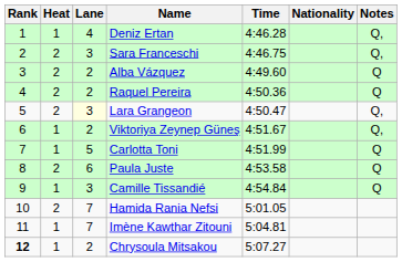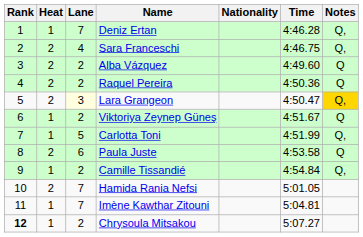 <table class="wikitable sortable" style="text-align:center">
 <tr>
 <th>Rank</th>
 <th>Heat</th>
 <th>Lane</th>
 <th>Name</th>
+<th>Nationality</th>
 <th>Time</th>
-<th>Nationality</th>
 <th>Notes</th>
 </tr>
 <tr bgcolor=ccffcc>
 <td>1</td>
 <td>1</td>
-<td>4</td>
+<td>7</td>
 <td align=left><a href='#'>Deniz Ertan</a></td>
+<td align=left></td>
 <td>4:46.28</td>
-<td align=left></td>
 <td>Q, </td>
 </tr>
 <tr bgcolor=ccffcc>
 <td>2</td>
 <td>2</td>
-<td>3</td>
+<td>4</td>
 <td align=left><a href='#'>Sara Franceschi</a></td>
+<td align=left></td>
 <td>4:46.75</td>
-<td align=left></td>
 <td>Q, </td>
 </tr>
 <tr bgcolor=ccffcc>
 <td>3</td>
 <td>2</td>
 <td>2</td>
 <td align=left><a href='#'>Alba Vázquez</a></td>
+<td align=left></td>
 <td>4:49.60</td>
-<td align=left></td>
 <td>Q</td>
 </tr>
 <tr bgcolor=ccffcc>
 <td>4</td>
 <td>2</td>
 <td>2</td>
 <td align=left><a href='#'>Raquel Pereira</a></td>
+<td align=left></td>
 <td>4:50.36</td>
-<td align=left></td>
 <td>Q</td>
 </tr>
 <tr>
 <td>5</td>
 <td>2</td>
 <td style="background: lightyellow;">3</td>
 <td align=left><a href='#'>Lara Grangeon</a></td>
+<td align=left></td>
 <td>4:50.47</td>
-<td align=left></td>
-<td>Q, </td>
+<td style="background: gold;">Q, </td>
 </tr>
 <tr bgcolor=ccffcc>
 <td>6</td>
 <td>1</td>
 <td>2</td>
 <td align=left><a href='#'>Viktoriya Zeynep Güneş</a></td>
+<td align=left></td>
 <td>4:51.67</td>
-<td align=left></td>
-<td>Q, </td>
+<td>Q</td>
 </tr>
 <tr bgcolor=ccffcc>
 <td>7</td>
 <td>1</td>
 <td>5</td>
 <td align=left><a href='#'>Carlotta Toni</a></td>
+<td align=left></td>
 <td>4:51.99</td>
-<td align=left></td>
-<td>Q</td>
+<td>Q, </td>
 </tr>
 <tr bgcolor=ccffcc>
 <td>8</td>
 <td>2</td>
 <td>6</td>
 <td align=left><a href='#'>Paula Juste</a></td>
+<td align=left></td>
 <td>4:53.58</td>
-<td align=left></td>
 <td>Q</td>
 </tr>
 <tr bgcolor=ccffcc>
 <td>9</td>
 <td>1</td>
-<td>3</td>
+<td>2</td>
 <td align=left><a href='#'>Camille Tissandié</a></td>
+<td align=left></td>
 <td>4:54.84</td>
-<td align=left></td>
-<td>Q</td>
+<td>Q, </td>
 </tr>
 <tr>
 <td>10</td>
 <td>2</td>
 <td>7</td>
 <td align=left><a href='#'>Hamida Rania Nefsi</a></td>
+<td align=left></td>
 <td>5:01.05</td>
-<td align=left></td>
 <td></td>
 </tr>
 <tr>
 <td>11</td>
 <td>1</td>
 <td>7</td>
 <td align=left><a href='#'>Imène Kawthar Zitouni</a></td>
+<td align=left></td>
 <td>5:04.81</td>
-<td align=left></td>
 <td></td>
 </tr>
 <tr>
 <td><strong>12</strong></td>
 <td>1</td>
 <td>2</td>
 <td align=left><a href='#'>Chrysoula Mitsakou</a></td>
+<td align=left></td>
 <td>5:07.27</td>
-<td align=left></td>
 <td></td>
 </tr>
 </table>
